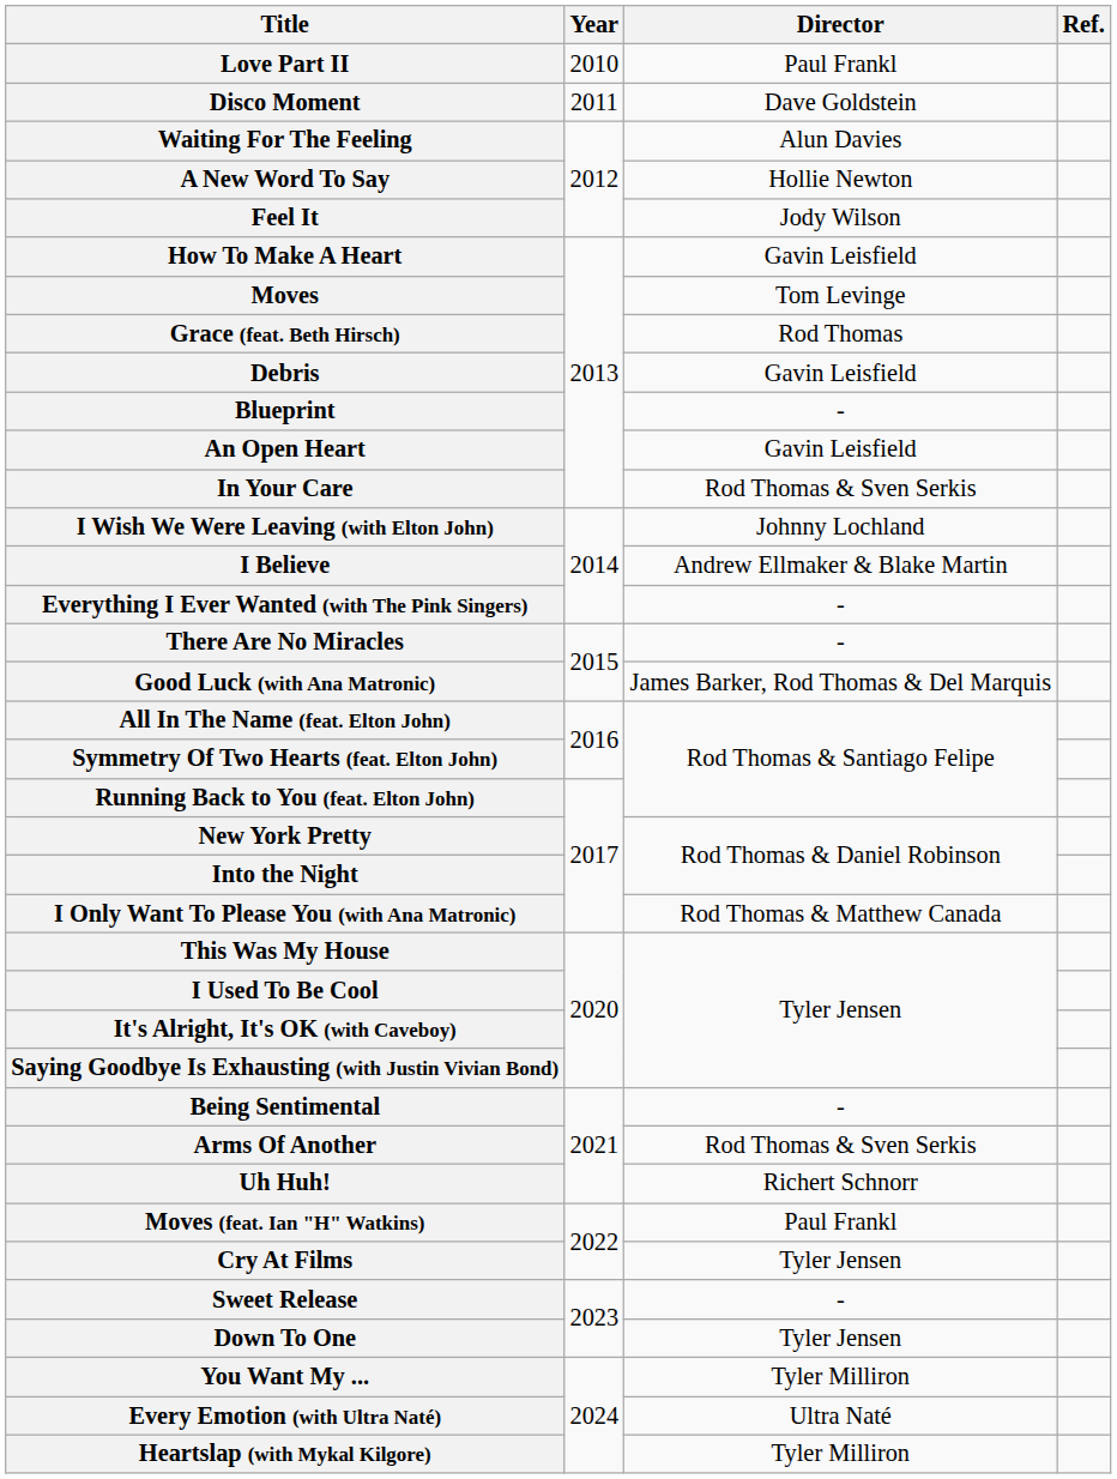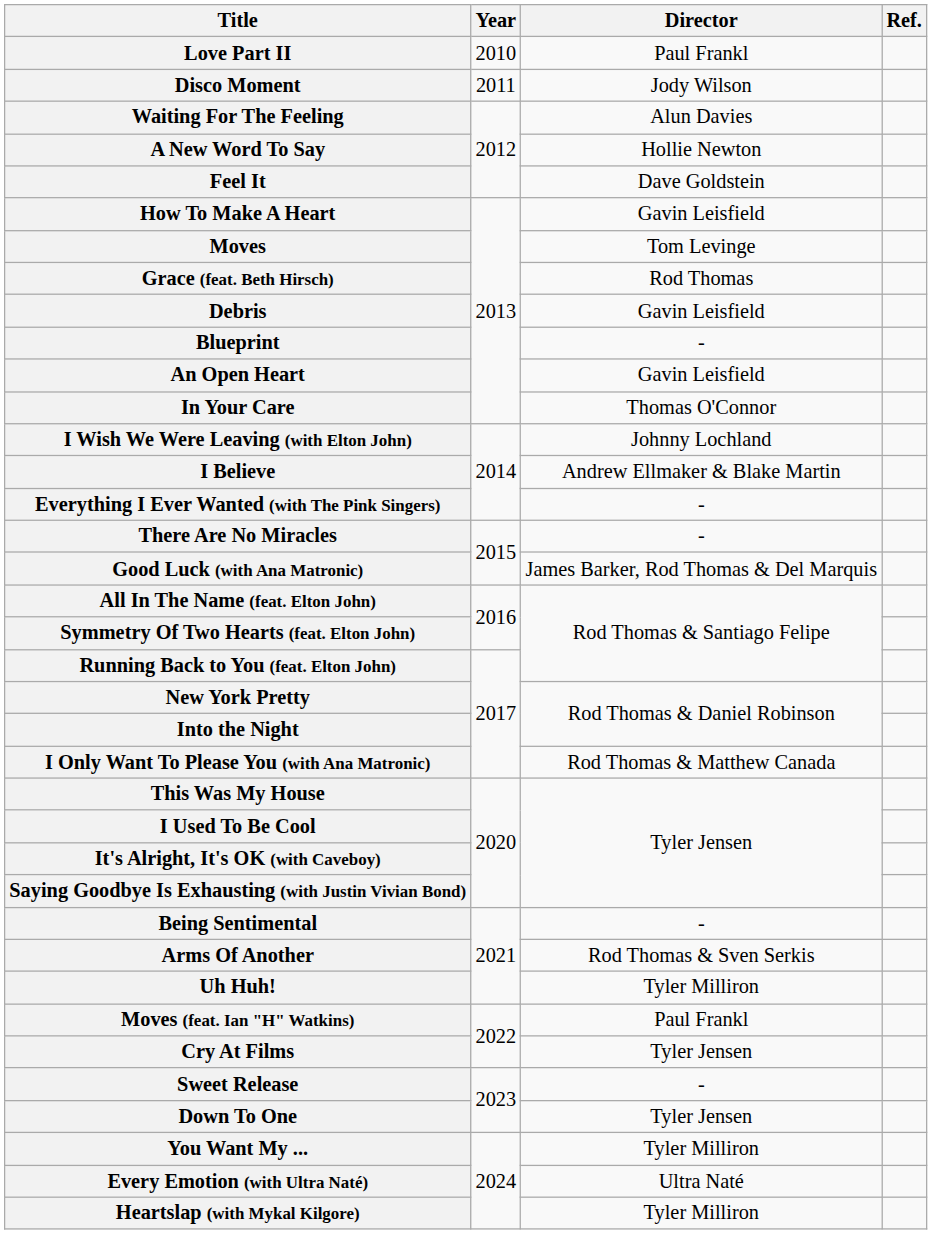 <table class="wikitable plainrowheaders" style="text-align:center;">
 <tr>
 <th scope="col">Title</th>
 <th>Year</th>
 <th>Director</th>
 <th>Ref.</th>
 </tr>
 <tr>
 <th scope="row">Love Part II</th>
 <td>2010</td>
 <td>Paul Frankl</td>
 <td></td>
 </tr>
 <tr>
 <th scope="row">Disco Moment</th>
 <td>2011</td>
-<td>Dave Goldstein</td>
+<td>Jody Wilson</td>
 <td></td>
 </tr>
 <tr>
 <th scope="row">Waiting For The Feeling</th>
 <td rowspan="3">2012</td>
 <td>Alun Davies</td>
 <td></td>
 </tr>
 <tr>
 <th scope="row">A New Word To Say</th>
 <td>Hollie Newton</td>
 <td></td>
 </tr>
 <tr>
 <th scope="row">Feel It</th>
-<td>Jody Wilson</td>
+<td>Dave Goldstein</td>
 <td></td>
 </tr>
 <tr>
 <th scope="row">How To Make A Heart</th>
 <td rowspan="7">2013</td>
 <td>Gavin Leisfield</td>
 <td></td>
 </tr>
 <tr>
 <th scope="row">Moves</th>
 <td>Tom Levinge</td>
 <td></td>
 </tr>
 <tr>
 <th scope="row">Grace <small>(feat. Beth Hirsch)</small></th>
 <td>Rod Thomas</td>
 <td></td>
 </tr>
 <tr>
 <th scope="row">Debris</th>
 <td>Gavin Leisfield</td>
 <td></td>
 </tr>
 <tr>
 <th scope="row">Blueprint</th>
 <td>-</td>
 <td></td>
 </tr>
 <tr>
 <th scope="row">An Open Heart</th>
 <td>Gavin Leisfield</td>
 <td></td>
 </tr>
 <tr>
 <th scope="row">In Your Care</th>
-<td>Rod Thomas & Sven Serkis</td>
+<td>Thomas O'Connor</td>
 <td></td>
 </tr>
 <tr>
 <th scope="row">I Wish We Were Leaving <small>(with Elton John)</small></th>
 <td rowspan="3">2014</td>
 <td>Johnny Lochland</td>
 <td></td>
 </tr>
 <tr>
 <th scope="row">I Believe</th>
 <td>Andrew Ellmaker & Blake Martin</td>
 <td></td>
 </tr>
 <tr>
 <th scope="row">Everything I Ever Wanted <small>(with The Pink Singers)</small></th>
 <td>-</td>
 <td></td>
 </tr>
 <tr>
 <th scope="row">There Are No Miracles</th>
 <td rowspan="2">2015</td>
 <td>-</td>
 <td></td>
 </tr>
 <tr>
 <th scope="row">Good Luck <small>(with Ana Matronic)</small></th>
 <td>James Barker, Rod Thomas & Del Marquis</td>
 <td></td>
 </tr>
 <tr>
 <th scope="row">All In The Name <small>(feat. Elton John)</small></th>
 <td rowspan="2">2016</td>
 <td rowspan="3">Rod Thomas & Santiago Felipe</td>
 <td></td>
 </tr>
 <tr>
 <th scope="row">Symmetry Of Two Hearts <small>(feat. Elton John)</small></th>
 <td></td>
 </tr>
 <tr>
 <th scope="row">Running Back to You <small>(feat. Elton John)</small></th>
 <td rowspan="4">2017</td>
 <td></td>
 </tr>
 <tr>
 <th scope="row">New York Pretty</th>
 <td rowspan="2">Rod Thomas & Daniel Robinson</td>
 <td></td>
 </tr>
 <tr>
 <th scope="row">Into the Night</th>
 <td></td>
 </tr>
 <tr>
 <th scope="row">I Only Want To Please You <small>(with Ana Matronic)</small></th>
 <td>Rod Thomas & Matthew Canada</td>
 <td></td>
 </tr>
 <tr>
 <th scope="row">This Was My House</th>
 <td rowspan="4">2020</td>
 <td rowspan="4">Tyler Jensen</td>
 <td></td>
 </tr>
 <tr>
 <th scope="row">I Used To Be Cool</th>
 <td></td>
 </tr>
 <tr>
 <th scope="row">It's Alright, It's OK <small>(with Caveboy)</small></th>
 <td></td>
 </tr>
 <tr>
 <th scope="row">Saying Goodbye Is Exhausting <small>(with Justin Vivian Bond)</small></th>
 <td></td>
 </tr>
 <tr>
 <th scope="row">Being Sentimental</th>
 <td rowspan="3">2021</td>
 <td>-</td>
 <td></td>
 </tr>
 <tr>
 <th scope="row">Arms Of Another</th>
 <td>Rod Thomas & Sven Serkis</td>
 <td></td>
 </tr>
 <tr>
 <th scope="row">Uh Huh!</th>
-<td>Richert Schnorr</td>
+<td>Tyler Milliron</td>
 <td></td>
 </tr>
 <tr>
 <th scope="row">Moves <small>(feat. Ian "H" Watkins)</small></th>
 <td rowspan="2">2022</td>
 <td>Paul Frankl</td>
 <td></td>
 </tr>
 <tr>
 <th scope="row">Cry At Films</th>
 <td>Tyler Jensen</td>
 <td></td>
 </tr>
 <tr>
 <th scope="row">Sweet Release</th>
 <td rowspan="2">2023</td>
 <td>-</td>
 <td></td>
 </tr>
 <tr>
 <th scope="row">Down To One</th>
 <td>Tyler Jensen</td>
 <td></td>
 </tr>
 <tr>
 <th scope="row">You Want My ...</th>
 <td rowspan="3">2024</td>
 <td>Tyler Milliron</td>
 <td></td>
 </tr>
 <tr>
 <th scope="row">Every Emotion <small>(with Ultra Naté)</small></th>
 <td>Ultra Naté</td>
 <td></td>
 </tr>
 <tr>
 <th scope="row">Heartslap <small>(with Mykal Kilgore)</small></th>
 <td>Tyler Milliron</td>
 <td></td>
 </tr>
 </table>
